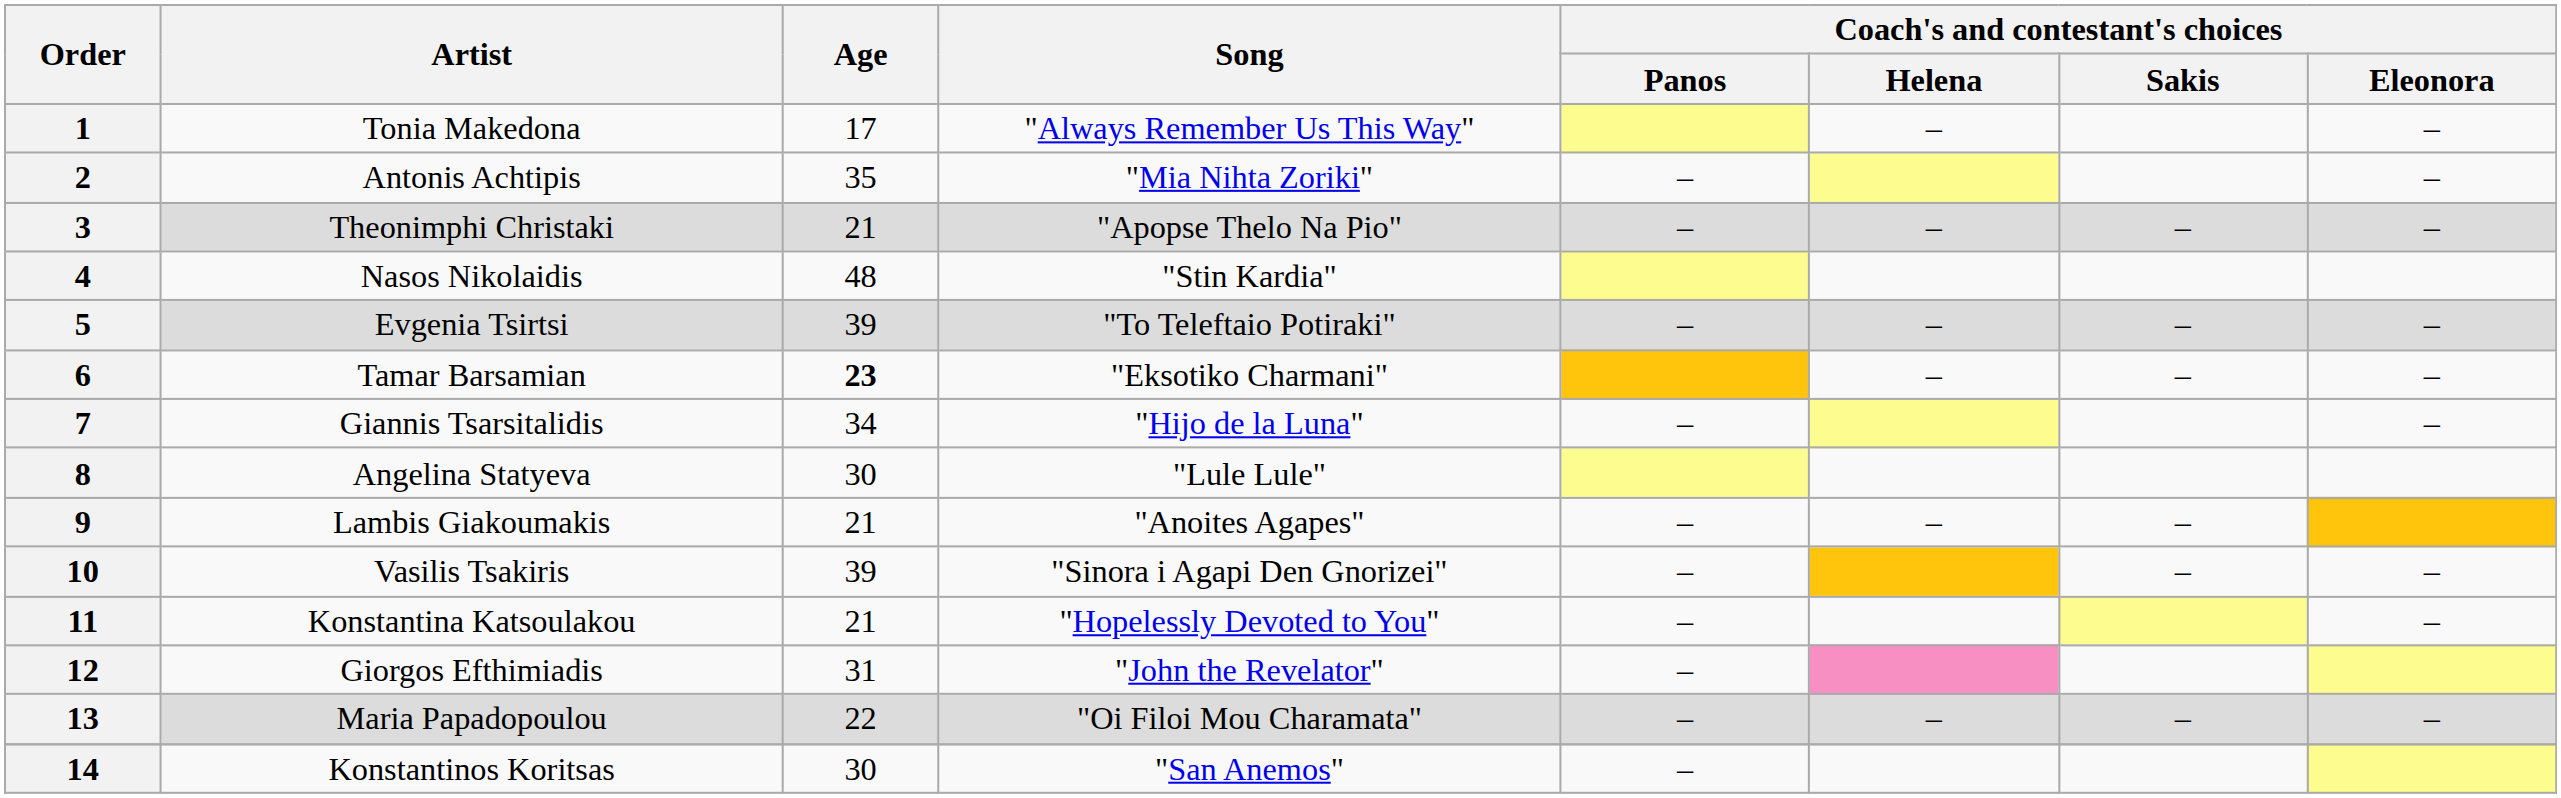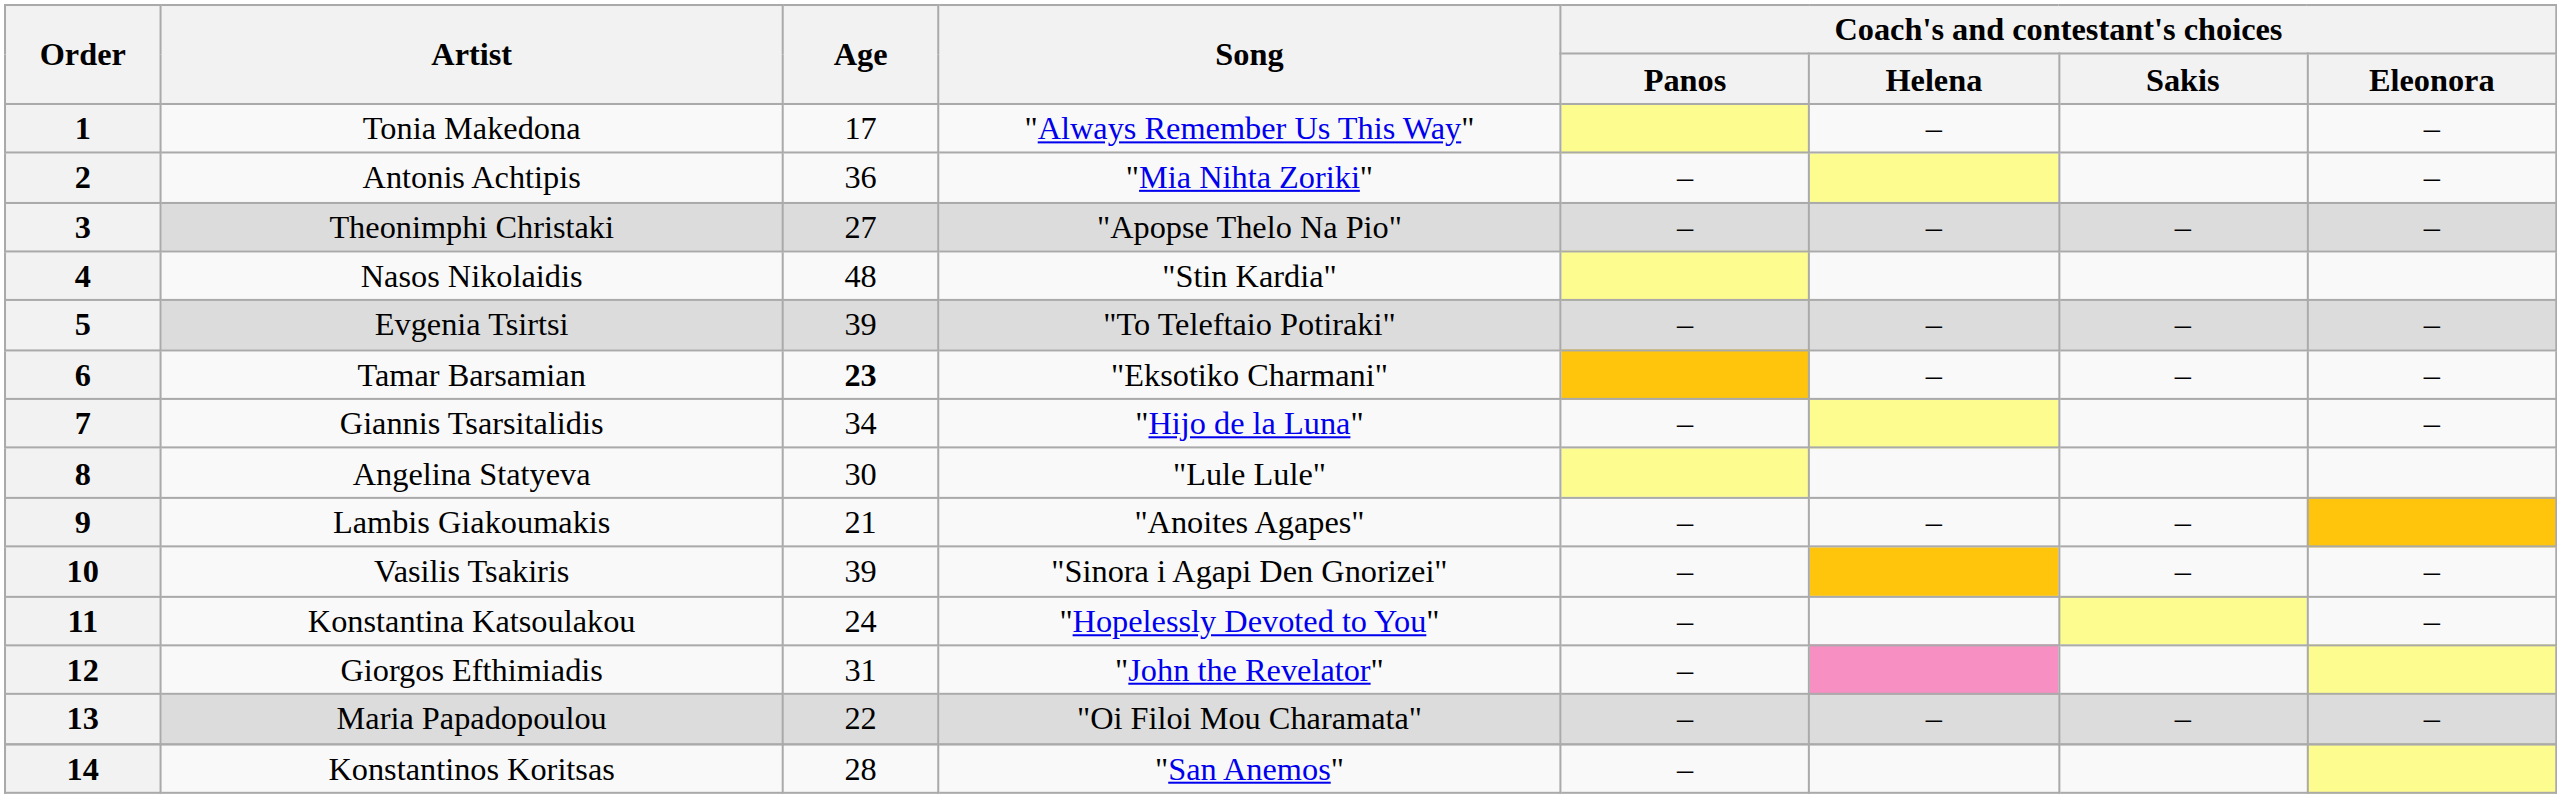 <table class="wikitable" style="text-align:center; line-height:17px; width:100%;">
 <tr>
 <th scope="col" rowspan="2" width="05%">Order</th>
 <th scope="col" rowspan="2" width="20%">Artist</th>
 <th scope="col" rowspan="2" width="05%">Age</th>
 <th scope="col" rowspan="2" width="20%">Song</th>
 <th scope="col" colspan="4" width="32%">Coach's and contestant's choices</th>
 </tr>
 <tr>
 <th width="08%">Panos</th>
 <th width="08%">Helena</th>
 <th width="08%">Sakis</th>
 <th width="08%">Eleonora</th>
 </tr>
 <tr>
 <th>1</th>
 <td>Tonia Makedona</td>
 <td>17</td>
 <td>"<a href='#'>Always Remember Us This Way</a>"</td>
 <td style="background: #fdfc8f;"></td>
 <td>–</td>
 <td></td>
 <td>–</td>
 </tr>
 <tr>
 <th>2</th>
 <td>Antonis Achtipis</td>
-<td>35</td>
+<td>36</td>
 <td>"<a href='#'>Mia Nihta Zoriki</a>"</td>
 <td>–</td>
 <td style="background: #fdfc8f;"></td>
 <td></td>
 <td>–</td>
 </tr>
 <tr style="background: #DCDCDC;" |>
 <th>3</th>
 <td>Theonimphi Christaki</td>
-<td>21</td>
+<td>27</td>
 <td>"Apopse Thelo Na Pio"</td>
 <td>–</td>
 <td>–</td>
 <td>–</td>
 <td>–</td>
 </tr>
 <tr>
 <th>4</th>
 <td>Nasos Nikolaidis</td>
 <td>48</td>
 <td>"Stin Kardia"</td>
 <td style="background: #fdfc8f;"></td>
 <td></td>
 <td></td>
 <td></td>
 </tr>
 <tr style="background: #DCDCDC;" |>
 <th>5</th>
 <td>Evgenia Tsirtsi</td>
 <td>39</td>
 <td>"To Teleftaio Potiraki"</td>
 <td>–</td>
 <td>–</td>
 <td>–</td>
 <td>–</td>
 </tr>
 <tr>
 <th>6</th>
 <td>Tamar Barsamian</td>
 <td><strong>23</strong></td>
 <td>"Eksotiko Charmani"</td>
 <td style="background: #FFC50C;"></td>
 <td>–</td>
 <td>–</td>
 <td>–</td>
 </tr>
 <tr>
 <th>7</th>
 <td>Giannis Tsarsitalidis</td>
 <td>34</td>
 <td>"<a href='#'>Hijo de la Luna</a>"</td>
 <td>–</td>
 <td style="background: #fdfc8f;"></td>
 <td></td>
 <td>–</td>
 </tr>
 <tr>
 <th>8</th>
 <td>Angelina Statyeva</td>
 <td>30</td>
 <td>"Lule Lule"</td>
 <td style="background: #fdfc8f;"></td>
 <td></td>
 <td></td>
 <td></td>
 </tr>
 <tr>
 <th>9</th>
 <td>Lambis Giakoumakis</td>
 <td>21</td>
 <td>"Anoites Agapes"</td>
 <td>–</td>
 <td>–</td>
 <td>–</td>
 <td style="background: #FFC50C;"></td>
 </tr>
 <tr>
 <th>10</th>
 <td>Vasilis Tsakiris</td>
 <td>39</td>
 <td>"Sinora i Agapi Den Gnorizei"</td>
 <td>–</td>
 <td style="background: #FFC50C;"></td>
 <td>–</td>
 <td>–</td>
 </tr>
 <tr>
 <th>11</th>
 <td>Konstantina Katsoulakou</td>
-<td>21</td>
+<td>24</td>
 <td>"<a href='#'>Hopelessly Devoted to You</a>"</td>
 <td>–</td>
 <td></td>
 <td style="background: #fdfc8f;"></td>
 <td>–</td>
 </tr>
 <tr>
 <th>12</th>
 <td>Giorgos Efthimiadis</td>
 <td>31</td>
 <td>"<a href='#'>John the Revelator</a>"</td>
 <td>–</td>
 <td bgcolor="#f78fc2"><strong></strong></td>
 <td></td>
 <td style="background: #fdfc8f;"></td>
 </tr>
 <tr style="background: #DCDCDC;" |>
 <th>13</th>
 <td>Maria Papadopoulou</td>
 <td>22</td>
 <td>"Oi Filoi Mou Charamata"</td>
 <td>–</td>
 <td>–</td>
 <td>–</td>
 <td>–</td>
 </tr>
 <tr>
 </tr>
 <tr>
 <th>14</th>
 <td>Konstantinos Koritsas</td>
-<td>30</td>
+<td>28</td>
 <td>"<a href='#'>San Anemos</a>"</td>
 <td>–</td>
 <td></td>
 <td></td>
 <td style="background: #fdfc8f;"></td>
 </tr>
 </table>
